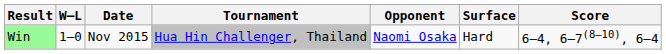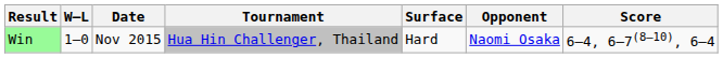 <table class="wikitable sortable">
 <tr>
 <th>Result</th>
 <th class="unsortable">W–L</th>
 <th>Date</th>
 <th>Tournament</th>
+<th>Surface</th>
 <th>Opponent</th>
-<th>Surface</th>
 <th class="unsortable">Score</th>
 </tr>
 <tr>
 <td style="background:#98fb98;">Win</td>
 <td>1–0</td>
 <td>Nov 2015</td>
 <td style="background:silver;"><a href='#'>Hua Hin Challenger</a>, Thailand</td>
+<td>Hard</td>
 <td> <a href='#'>Naomi Osaka</a></td>
-<td>Hard</td>
 <td>6–4, 6–7<sup>(8–10)</sup>, 6–4</td>
 </tr>
 </table>
